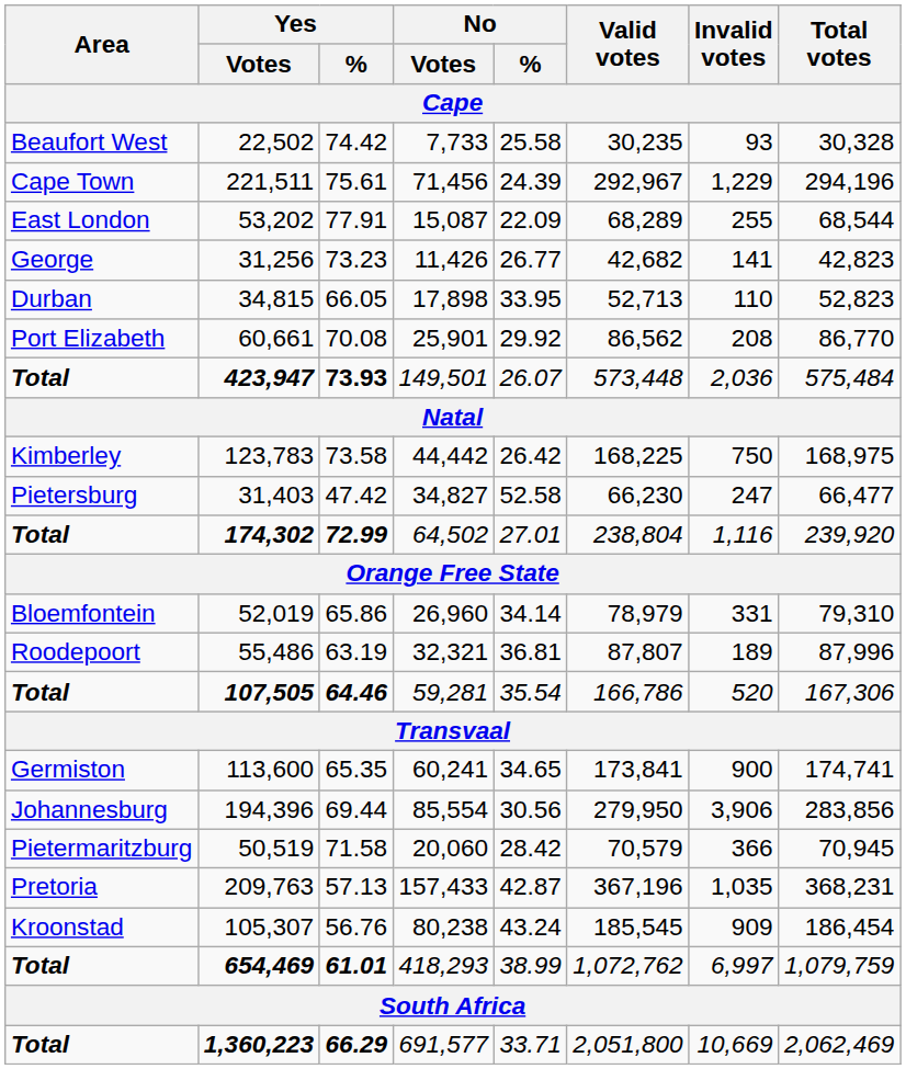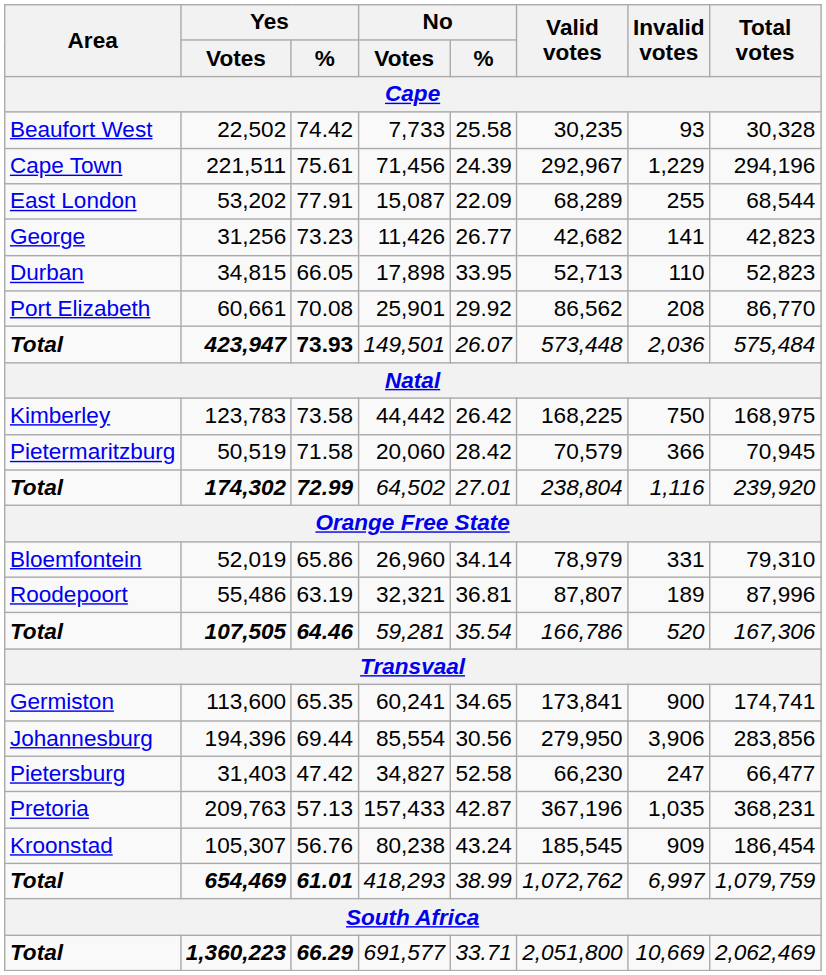 <table class="wikitable" style="text-align:right">
 <tr>
 <th rowspan=2>Area</th>
 <th colspan=2> Yes</th>
 <th colspan=2> No</th>
 <th rowspan=2>Valid<br>votes</th>
 <th rowspan=2>Invalid<br>votes</th>
 <th rowspan=2>Total<br>votes</th>
 </tr>
 <tr>
 <th>Votes</th>
 <th>%</th>
 <th>Votes</th>
 <th>%</th>
 </tr>
 <tr>
 <th colspan=8><em><a href='#'>Cape</a></em></th>
 </tr>
 <tr>
 <td style="text-align:left"><a href='#'>Beaufort West</a></td>
 <td>22,502</td>
 <td>74.42</td>
 <td>7,733</td>
 <td>25.58</td>
 <td>30,235</td>
 <td>93</td>
 <td>30,328</td>
 </tr>
 <tr>
 <td style="text-align:left"><a href='#'>Cape Town</a></td>
 <td>221,511</td>
 <td>75.61</td>
 <td>71,456</td>
 <td>24.39</td>
 <td>292,967</td>
 <td>1,229</td>
 <td>294,196</td>
 </tr>
 <tr>
 <td style="text-align:left"><a href='#'>East London</a></td>
 <td>53,202</td>
 <td>77.91</td>
 <td>15,087</td>
 <td>22.09</td>
 <td>68,289</td>
 <td>255</td>
 <td>68,544</td>
 </tr>
 <tr>
 <td style="text-align:left"><a href='#'>George</a></td>
 <td>31,256</td>
 <td>73.23</td>
 <td>11,426</td>
 <td>26.77</td>
 <td>42,682</td>
 <td>141</td>
 <td>42,823</td>
 </tr>
 <tr>
 <td style="text-align:left"><a href='#'>Durban</a></td>
 <td>34,815</td>
 <td>66.05</td>
 <td>17,898</td>
 <td>33.95</td>
 <td>52,713</td>
 <td>110</td>
 <td>52,823</td>
 </tr>
 <tr>
 <td style="text-align:left"><a href='#'>Port Elizabeth</a></td>
 <td>60,661</td>
 <td>70.08</td>
 <td>25,901</td>
 <td>29.92</td>
 <td>86,562</td>
 <td>208</td>
 <td>86,770</td>
 </tr>
 <tr>
 <td style="text-align:left"><strong><em>Total</em></strong></td>
 <td><strong><em>423,947</em></strong></td>
 <td><strong>73.93</strong></td>
 <td><em>149,501</em></td>
 <td><em>26.07</em></td>
 <td><em>573,448</em></td>
 <td><em>2,036</em></td>
 <td><em>575,484</em></td>
 </tr>
 <tr>
 <th colspan=8><em><a href='#'>Natal</a></em></th>
 </tr>
 <tr>
 <td style="text-align:left"><a href='#'>Kimberley</a></td>
 <td>123,783</td>
 <td>73.58</td>
 <td>44,442</td>
 <td>26.42</td>
 <td>168,225</td>
 <td>750</td>
 <td>168,975</td>
 </tr>
 <tr>
-<td style="text-align:left"><a href='#'>Pietersburg</a></td>
-<td>31,403</td>
-<td>47.42</td>
-<td>34,827</td>
-<td>52.58</td>
-<td>66,230</td>
-<td>247</td>
-<td>66,477</td>
+<td style="text-align:left"><a href='#'>Pietermaritzburg</a></td>
+<td>50,519</td>
+<td>71.58</td>
+<td>20,060</td>
+<td>28.42</td>
+<td>70,579</td>
+<td>366</td>
+<td>70,945</td>
 </tr>
 <tr>
 <td style="text-align:left"><strong><em>Total</em></strong></td>
 <td><strong><em>174,302</em></strong></td>
 <td><strong><em>72.99</em></strong></td>
 <td><em>64,502</em></td>
 <td><em>27.01</em></td>
 <td><em>238,804</em></td>
 <td><em>1,116</em></td>
 <td><em>239,920</em></td>
 </tr>
 <tr>
 <th colspan=8><em><a href='#'>Orange Free State</a></em></th>
 </tr>
 <tr>
 <td style="text-align:left"><a href='#'>Bloemfontein</a></td>
 <td>52,019</td>
 <td>65.86</td>
 <td>26,960</td>
 <td>34.14</td>
 <td>78,979</td>
 <td>331</td>
 <td>79,310</td>
 </tr>
 <tr>
 <td style="text-align:left"><a href='#'>Roodepoort</a></td>
 <td>55,486</td>
 <td>63.19</td>
 <td>32,321</td>
 <td>36.81</td>
 <td>87,807</td>
 <td>189</td>
 <td>87,996</td>
 </tr>
 <tr>
 <td style="text-align:left"><strong><em>Total</em></strong></td>
 <td><strong><em>107,505</em></strong></td>
 <td><strong><em>64.46</em></strong></td>
 <td><em>59,281</em></td>
 <td><em>35.54</em></td>
 <td><em>166,786</em></td>
 <td><em>520</em></td>
 <td><em>167,306</em></td>
 </tr>
 <tr>
 <th colspan=8><em><a href='#'>Transvaal</a></em></th>
 </tr>
 <tr>
 <td style="text-align:left"><a href='#'>Germiston</a></td>
 <td>113,600</td>
 <td>65.35</td>
 <td>60,241</td>
 <td>34.65</td>
 <td>173,841</td>
 <td>900</td>
 <td>174,741</td>
 </tr>
 <tr>
 <td style="text-align:left"><a href='#'>Johannesburg</a></td>
 <td>194,396</td>
 <td>69.44</td>
 <td>85,554</td>
 <td>30.56</td>
 <td>279,950</td>
 <td>3,906</td>
 <td>283,856</td>
 </tr>
 <tr>
-<td style="text-align:left"><a href='#'>Pietermaritzburg</a></td>
-<td>50,519</td>
-<td>71.58</td>
-<td>20,060</td>
-<td>28.42</td>
-<td>70,579</td>
-<td>366</td>
-<td>70,945</td>
+<td style="text-align:left"><a href='#'>Pietersburg</a></td>
+<td>31,403</td>
+<td>47.42</td>
+<td>34,827</td>
+<td>52.58</td>
+<td>66,230</td>
+<td>247</td>
+<td>66,477</td>
 </tr>
 <tr>
 <td style="text-align:left"><a href='#'>Pretoria</a></td>
 <td>209,763</td>
 <td>57.13</td>
 <td>157,433</td>
 <td>42.87</td>
 <td>367,196</td>
 <td>1,035</td>
 <td>368,231</td>
 </tr>
 <tr>
 <td style="text-align:left"><a href='#'>Kroonstad</a></td>
 <td>105,307</td>
 <td>56.76</td>
 <td>80,238</td>
 <td>43.24</td>
 <td>185,545</td>
 <td>909</td>
 <td>186,454</td>
 </tr>
 <tr>
 <td style="text-align:left"><strong><em>Total</em></strong></td>
 <td><strong><em>654,469</em></strong></td>
 <td><strong><em>61.01</em></strong></td>
 <td><em>418,293</em></td>
 <td><em>38.99</em></td>
 <td><em>1,072,762</em></td>
 <td><em>6,997</em></td>
 <td><em>1,079,759</em></td>
 </tr>
 <tr>
 <th colspan=8><em><a href='#'>South Africa</a></em></th>
 </tr>
 <tr>
 <td style="text-align:left"><strong><em>Total </em></strong></td>
 <td><strong><em>1,360,223</em></strong></td>
 <td><strong><em>66.29</em></strong></td>
 <td><em>691,577</em></td>
 <td><em>33.71</em></td>
 <td><em>2,051,800</em></td>
 <td><em>10,669</em></td>
 <td><em>2,062,469</em></td>
 </tr>
 </table>
